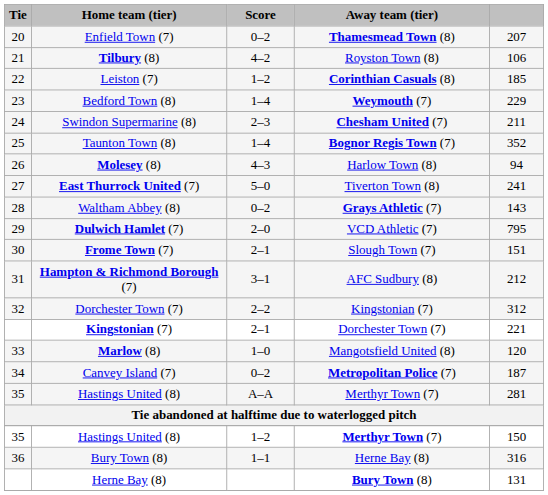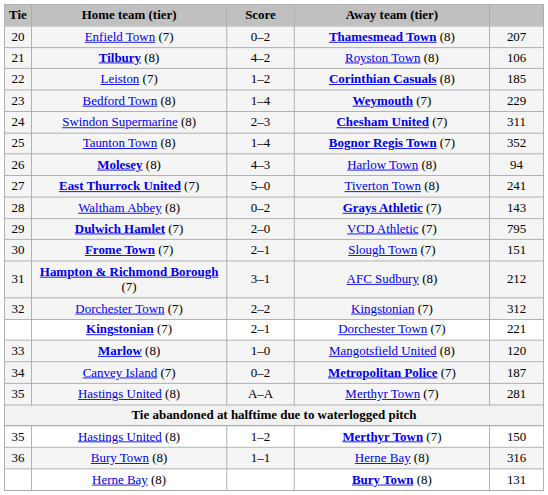 <table class="wikitable" style="width: 600px; background:WhiteSmoke; text-align:center; font-size:90%">
 <tr>
 <td scope="col" style="width:  5.00%; background:silver;"><strong>Tie</strong></td>
 <td scope="col" style="width: 36.25%; background:silver;"><strong>Home team (tier)</strong></td>
 <td scope="col" style="width: 12.50%; background:silver;"><strong>Score</strong></td>
 <td scope="col" style="width: 36.25%; background:silver;"><strong>Away team (tier)</strong></td>
 <td scope="col" style="width: 10.00%; background:silver;"><strong></strong></td>
 </tr>
 <tr>
 <td>20</td>
 <td><a href='#'>Enfield Town</a> (7)</td>
 <td>0–2</td>
 <td><strong><a href='#'>Thamesmead Town</a></strong> (8)</td>
 <td>207</td>
 </tr>
 <tr>
 <td>21</td>
 <td><strong><a href='#'>Tilbury</a></strong> (8)</td>
 <td>4–2</td>
 <td><a href='#'>Royston Town</a> (8)</td>
 <td>106</td>
 </tr>
 <tr>
 <td>22</td>
 <td><a href='#'>Leiston</a> (7)</td>
 <td>1–2</td>
 <td><strong><a href='#'>Corinthian Casuals</a></strong> (8)</td>
 <td>185</td>
 </tr>
 <tr>
 <td>23</td>
 <td><a href='#'>Bedford Town</a> (8)</td>
 <td>1–4</td>
 <td><strong><a href='#'>Weymouth</a></strong> (7)</td>
 <td>229</td>
 </tr>
 <tr>
 <td>24</td>
 <td><a href='#'>Swindon Supermarine</a> (8)</td>
 <td>2–3</td>
 <td><strong><a href='#'>Chesham United</a></strong> (7)</td>
-<td>211</td>
+<td>311</td>
 </tr>
 <tr>
 <td>25</td>
 <td><a href='#'>Taunton Town</a> (8)</td>
 <td>1–4</td>
 <td><strong><a href='#'>Bognor Regis Town</a></strong> (7)</td>
 <td>352</td>
 </tr>
 <tr>
 <td>26</td>
 <td><strong><a href='#'>Molesey</a></strong> (8)</td>
 <td>4–3</td>
 <td><a href='#'>Harlow Town</a> (8)</td>
 <td>94</td>
 </tr>
 <tr>
 <td>27</td>
 <td><strong><a href='#'>East Thurrock United</a></strong> (7)</td>
 <td>5–0</td>
 <td><a href='#'>Tiverton Town</a> (8)</td>
 <td>241</td>
 </tr>
 <tr>
 <td>28</td>
 <td><a href='#'>Waltham Abbey</a> (8)</td>
 <td>0–2</td>
 <td><strong><a href='#'>Grays Athletic</a></strong> (7)</td>
 <td>143</td>
 </tr>
 <tr>
 <td>29</td>
 <td><strong><a href='#'>Dulwich Hamlet</a></strong> (7)</td>
 <td>2–0</td>
 <td><a href='#'>VCD Athletic</a> (7)</td>
 <td>795</td>
 </tr>
 <tr>
 <td>30</td>
 <td><strong><a href='#'>Frome Town</a></strong> (7)</td>
 <td>2–1</td>
 <td><a href='#'>Slough Town</a> (7)</td>
 <td>151</td>
 </tr>
 <tr>
 <td>31</td>
 <td><strong><a href='#'>Hampton & Richmond Borough</a></strong> (7)</td>
 <td>3–1</td>
 <td><a href='#'>AFC Sudbury</a> (8)</td>
 <td>212</td>
 </tr>
 <tr>
 <td>32</td>
 <td><a href='#'>Dorchester Town</a> (7)</td>
 <td>2–2</td>
 <td><a href='#'>Kingstonian</a> (7)</td>
 <td>312</td>
 </tr>
 <tr style="background:white;">
 <td><em></em></td>
 <td><strong><a href='#'>Kingstonian</a></strong> (7)</td>
 <td>2–1</td>
 <td><a href='#'>Dorchester Town</a> (7)</td>
 <td>221</td>
 </tr>
 <tr>
 <td>33</td>
 <td><strong><a href='#'>Marlow</a></strong> (8)</td>
 <td>1–0</td>
 <td><a href='#'>Mangotsfield United</a> (8)</td>
 <td>120</td>
 </tr>
 <tr>
 <td>34</td>
 <td><a href='#'>Canvey Island</a> (7)</td>
 <td>0–2</td>
 <td><strong><a href='#'>Metropolitan Police</a></strong> (7)</td>
 <td>187</td>
 </tr>
 <tr>
 <td>35</td>
 <td><a href='#'>Hastings United</a> (8)</td>
 <td>A–A</td>
 <td><a href='#'>Merthyr Town</a> (7)</td>
 <td>281</td>
 </tr>
 <tr>
 <th colspan="5">Tie abandoned at halftime due to waterlogged pitch</th>
 </tr>
 <tr>
 </tr>
 <tr style="background:white;">
 <td>35</td>
 <td><a href='#'>Hastings United</a> (8)</td>
 <td>1–2</td>
 <td><strong><a href='#'>Merthyr Town</a></strong> (7)</td>
 <td>150</td>
 </tr>
 <tr>
 <td>36</td>
 <td><a href='#'>Bury Town</a> (8)</td>
 <td>1–1</td>
 <td><a href='#'>Herne Bay</a> (8)</td>
 <td>316</td>
 </tr>
 <tr style="background:white;">
 <td><em></em></td>
 <td><a href='#'>Herne Bay</a> (8)</td>
 <td></td>
 <td><strong><a href='#'>Bury Town</a></strong> (8)</td>
 <td>131</td>
 </tr>
 <tr>
 </tr>
 </table>
